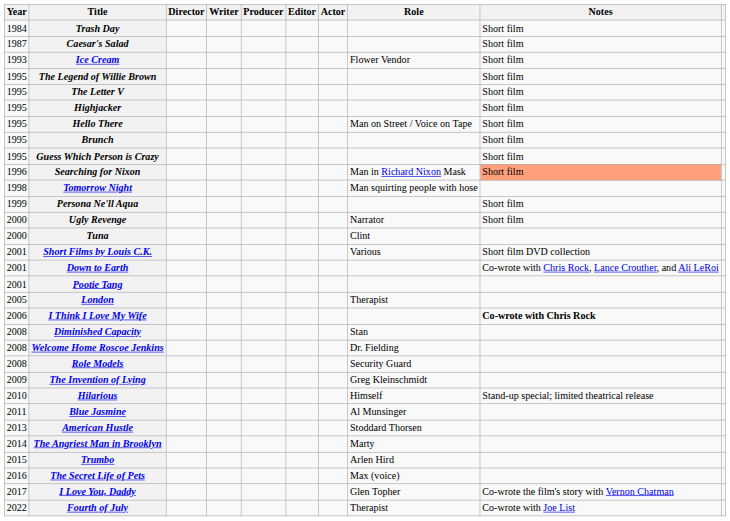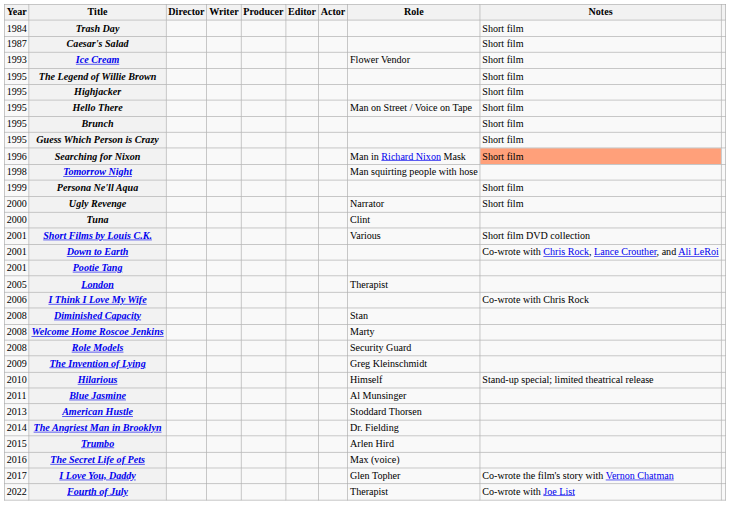 <table class="wikitable sortable plainrowheaders">
 <tr>
 <th>Year</th>
 <th>Title</th>
 <th scope="col">Director</th>
 <th scope="col">Writer</th>
 <th scope="col">Producer</th>
 <th scope="col">Editor</th>
 <th scope="col">Actor</th>
 <th scope="col">Role</th>
 <th>Notes</th>
 <th></th>
 </tr>
 <tr>
 <td>1984</td>
 <th scope="row"><em>Trash Day</em></th>
 <td></td>
 <td></td>
 <td></td>
 <td></td>
 <td></td>
 <td></td>
 <td>Short film</td>
 <td style="text-align: center;"></td>
 </tr>
 <tr>
 <td>1987</td>
 <th scope="row"><em>Caesar's Salad</em></th>
 <td></td>
 <td></td>
 <td></td>
 <td></td>
 <td></td>
 <td></td>
 <td>Short film</td>
 <td style="text-align: center;"></td>
 </tr>
 <tr>
 <td>1993</td>
 <th scope="row"><em><a href='#'>Ice Cream</a></em></th>
 <td></td>
 <td></td>
 <td></td>
 <td></td>
 <td></td>
 <td>Flower Vendor</td>
 <td>Short film</td>
 <td style="text-align: center;"></td>
 </tr>
 <tr>
 <td>1995</td>
 <th scope="row"><em>The Legend of Willie Brown</em></th>
-<td></td>
-<td></td>
-<td></td>
-<td></td>
-<td></td>
-<td></td>
-<td>Short film</td>
-<td style="text-align: center;"></td>
-</tr>
-<tr>
-<td>1995</td>
-<th scope="row"><em>The Letter V</em></th>
 <td></td>
 <td></td>
 <td></td>
 <td></td>
 <td></td>
 <td></td>
 <td>Short film</td>
 <td style="text-align: center;"></td>
 </tr>
 <tr>
 <td>1995</td>
 <th scope="row"><em>Highjacker</em></th>
 <td></td>
 <td></td>
 <td></td>
 <td></td>
 <td></td>
 <td></td>
 <td>Short film</td>
 <td style="text-align: center;"></td>
 </tr>
 <tr>
 <td>1995</td>
 <th scope="row"><em>Hello There</em></th>
 <td></td>
 <td></td>
 <td></td>
 <td></td>
 <td></td>
 <td>Man on Street / Voice on Tape</td>
 <td>Short film</td>
 <td style="text-align: center;"></td>
 </tr>
 <tr>
 <td>1995</td>
 <th scope="row"><em>Brunch</em></th>
 <td></td>
 <td></td>
 <td></td>
 <td></td>
 <td></td>
 <td></td>
 <td>Short film</td>
 <td style="text-align: center;"></td>
 </tr>
 <tr>
 <td>1995</td>
 <th scope="row"><em>Guess Which Person is Crazy</em></th>
 <td></td>
 <td></td>
 <td></td>
 <td></td>
 <td></td>
 <td></td>
 <td>Short film</td>
 <td style="text-align: center;"></td>
 </tr>
 <tr>
 <td>1996</td>
 <th scope="row"><em>Searching for Nixon</em></th>
 <td></td>
 <td></td>
 <td></td>
 <td></td>
 <td></td>
 <td>Man in <a href='#'>Richard Nixon</a> Mask</td>
 <td style="background: lightsalmon;">Short film</td>
 <td style="text-align: center;"></td>
 </tr>
 <tr>
 <td>1998</td>
 <th scope="row"><em><a href='#'>Tomorrow Night</a></em></th>
 <td></td>
 <td></td>
 <td></td>
 <td></td>
 <td></td>
 <td>Man squirting people with hose</td>
 <td></td>
 <td style="text-align: center;"></td>
 </tr>
 <tr>
 <td>1999</td>
 <th scope="row"><em>Persona Ne'll Aqua</em></th>
 <td></td>
 <td></td>
 <td></td>
 <td></td>
 <td></td>
 <td></td>
 <td>Short film</td>
 <td style="text-align: center;"></td>
 </tr>
 <tr>
 <td>2000</td>
 <th scope="row"><em>Ugly Revenge</em></th>
 <td></td>
 <td></td>
 <td></td>
 <td></td>
 <td></td>
 <td>Narrator</td>
 <td>Short film</td>
 <td style="text-align: center;"></td>
 </tr>
 <tr>
 <td>2000</td>
 <th scope="row"><em>Tuna</em></th>
 <td></td>
 <td></td>
 <td></td>
 <td></td>
 <td></td>
 <td>Clint</td>
 <td></td>
 <td style="text-align: center;"></td>
 </tr>
 <tr>
 <td>2001</td>
 <th scope="row"><em><a href='#'>Short Films by Louis C.K.</a></em></th>
 <td></td>
 <td></td>
 <td></td>
 <td></td>
 <td></td>
 <td>Various</td>
 <td>Short film DVD collection</td>
 <td style="text-align: center;"></td>
 </tr>
 <tr>
 <td>2001</td>
 <th scope="row"><em><a href='#'>Down to Earth</a></em></th>
 <td></td>
 <td></td>
 <td></td>
 <td></td>
 <td></td>
 <td></td>
 <td>Co-wrote with <a href='#'>Chris Rock</a>, <a href='#'>Lance Crouther</a>, and <a href='#'>Ali LeRoi</a></td>
 <td style="text-align: center;"></td>
 </tr>
 <tr>
 <td>2001</td>
 <th scope="row"><em><a href='#'>Pootie Tang</a></em></th>
 <td></td>
 <td></td>
 <td></td>
 <td></td>
 <td></td>
 <td></td>
 <td></td>
 <td style="text-align: center;"></td>
 </tr>
 <tr>
 <td>2005</td>
 <th scope="row"><em><a href='#'>London</a></em></th>
 <td></td>
 <td></td>
 <td></td>
 <td></td>
 <td></td>
 <td>Therapist</td>
 <td></td>
 <td style="text-align: center;"></td>
 </tr>
 <tr>
 <td>2006</td>
 <th scope="row"><em><a href='#'>I Think I Love My Wife</a></em></th>
 <td></td>
 <td></td>
 <td></td>
 <td></td>
 <td></td>
 <td></td>
-<td><strong>Co-wrote with Chris Rock</strong></td>
+<td>Co-wrote with Chris Rock</td>
 <td style="text-align: center;"></td>
 </tr>
 <tr>
 <td>2008</td>
 <th scope="row"><em><a href='#'>Diminished Capacity</a></em></th>
 <td></td>
 <td></td>
 <td></td>
 <td></td>
 <td></td>
 <td>Stan</td>
 <td></td>
 <td style="text-align: center;"></td>
 </tr>
 <tr>
 <td>2008</td>
 <th scope="row"><em><a href='#'>Welcome Home Roscoe Jenkins</a></em></th>
 <td></td>
 <td></td>
 <td></td>
 <td></td>
 <td></td>
-<td>Dr. Fielding</td>
+<td>Marty</td>
 <td></td>
 <td style="text-align: center;"></td>
 </tr>
 <tr>
 <td>2008</td>
 <th scope="row"><em><a href='#'>Role Models</a></em></th>
 <td></td>
 <td></td>
 <td></td>
 <td></td>
 <td></td>
 <td>Security Guard</td>
 <td></td>
 <td style="text-align: center;"></td>
 </tr>
 <tr>
 <td>2009</td>
 <th scope="row"><em><a href='#'>The Invention of Lying</a></em></th>
 <td></td>
 <td></td>
 <td></td>
 <td></td>
 <td></td>
 <td>Greg Kleinschmidt</td>
 <td></td>
 <td style="text-align: center;"></td>
 </tr>
 <tr>
 <td>2010</td>
 <th scope="row"><em><a href='#'>Hilarious</a></em></th>
 <td></td>
 <td></td>
 <td></td>
 <td></td>
 <td></td>
 <td>Himself</td>
 <td>Stand-up special; limited theatrical release</td>
 </tr>
 <tr>
 <td>2011</td>
 <th scope="row"><em><a href='#'>Blue Jasmine</a></em></th>
 <td></td>
 <td></td>
 <td></td>
 <td></td>
 <td></td>
 <td>Al Munsinger</td>
 <td></td>
 <td style="text-align: center;"></td>
 </tr>
 <tr>
 <td>2013</td>
 <th scope="row"><em><a href='#'>American Hustle</a></em></th>
 <td></td>
 <td></td>
 <td></td>
 <td></td>
 <td></td>
 <td>Stoddard Thorsen</td>
 <td></td>
 <td style="text-align: center;"></td>
 </tr>
 <tr>
 <td>2014</td>
 <th scope="row"><em><a href='#'>The Angriest Man in Brooklyn</a></em></th>
 <td></td>
 <td></td>
 <td></td>
 <td></td>
 <td></td>
-<td>Marty</td>
+<td>Dr. Fielding</td>
 <td></td>
 <td style="text-align: center;"></td>
 </tr>
 <tr>
 <td>2015</td>
 <th scope="row"><em><a href='#'>Trumbo</a></em></th>
 <td></td>
 <td></td>
 <td></td>
 <td></td>
 <td></td>
 <td>Arlen Hird</td>
 <td></td>
 <td style="text-align: center;"></td>
 </tr>
 <tr>
 <td>2016</td>
 <th scope="row"><em><a href='#'>The Secret Life of Pets</a></em></th>
 <td></td>
 <td></td>
 <td></td>
 <td></td>
 <td></td>
 <td>Max (voice)</td>
 <td></td>
 <td style="text-align: center;"></td>
 </tr>
 <tr>
 <td>2017</td>
 <th scope="row"><em><a href='#'>I Love You, Daddy</a></em></th>
 <td></td>
 <td></td>
 <td></td>
 <td></td>
 <td></td>
 <td>Glen Topher</td>
 <td>Co-wrote the film's story with <a href='#'>Vernon Chatman</a></td>
 <td style="text-align: center;"></td>
 </tr>
 <tr>
 <td>2022</td>
 <th scope="row"><em><a href='#'>Fourth of July</a></em></th>
 <td></td>
 <td></td>
 <td></td>
 <td></td>
 <td></td>
 <td>Therapist</td>
 <td>Co-wrote with <a href='#'>Joe List</a></td>
 <td style="text-align: center;"></td>
 </tr>
 </table>
